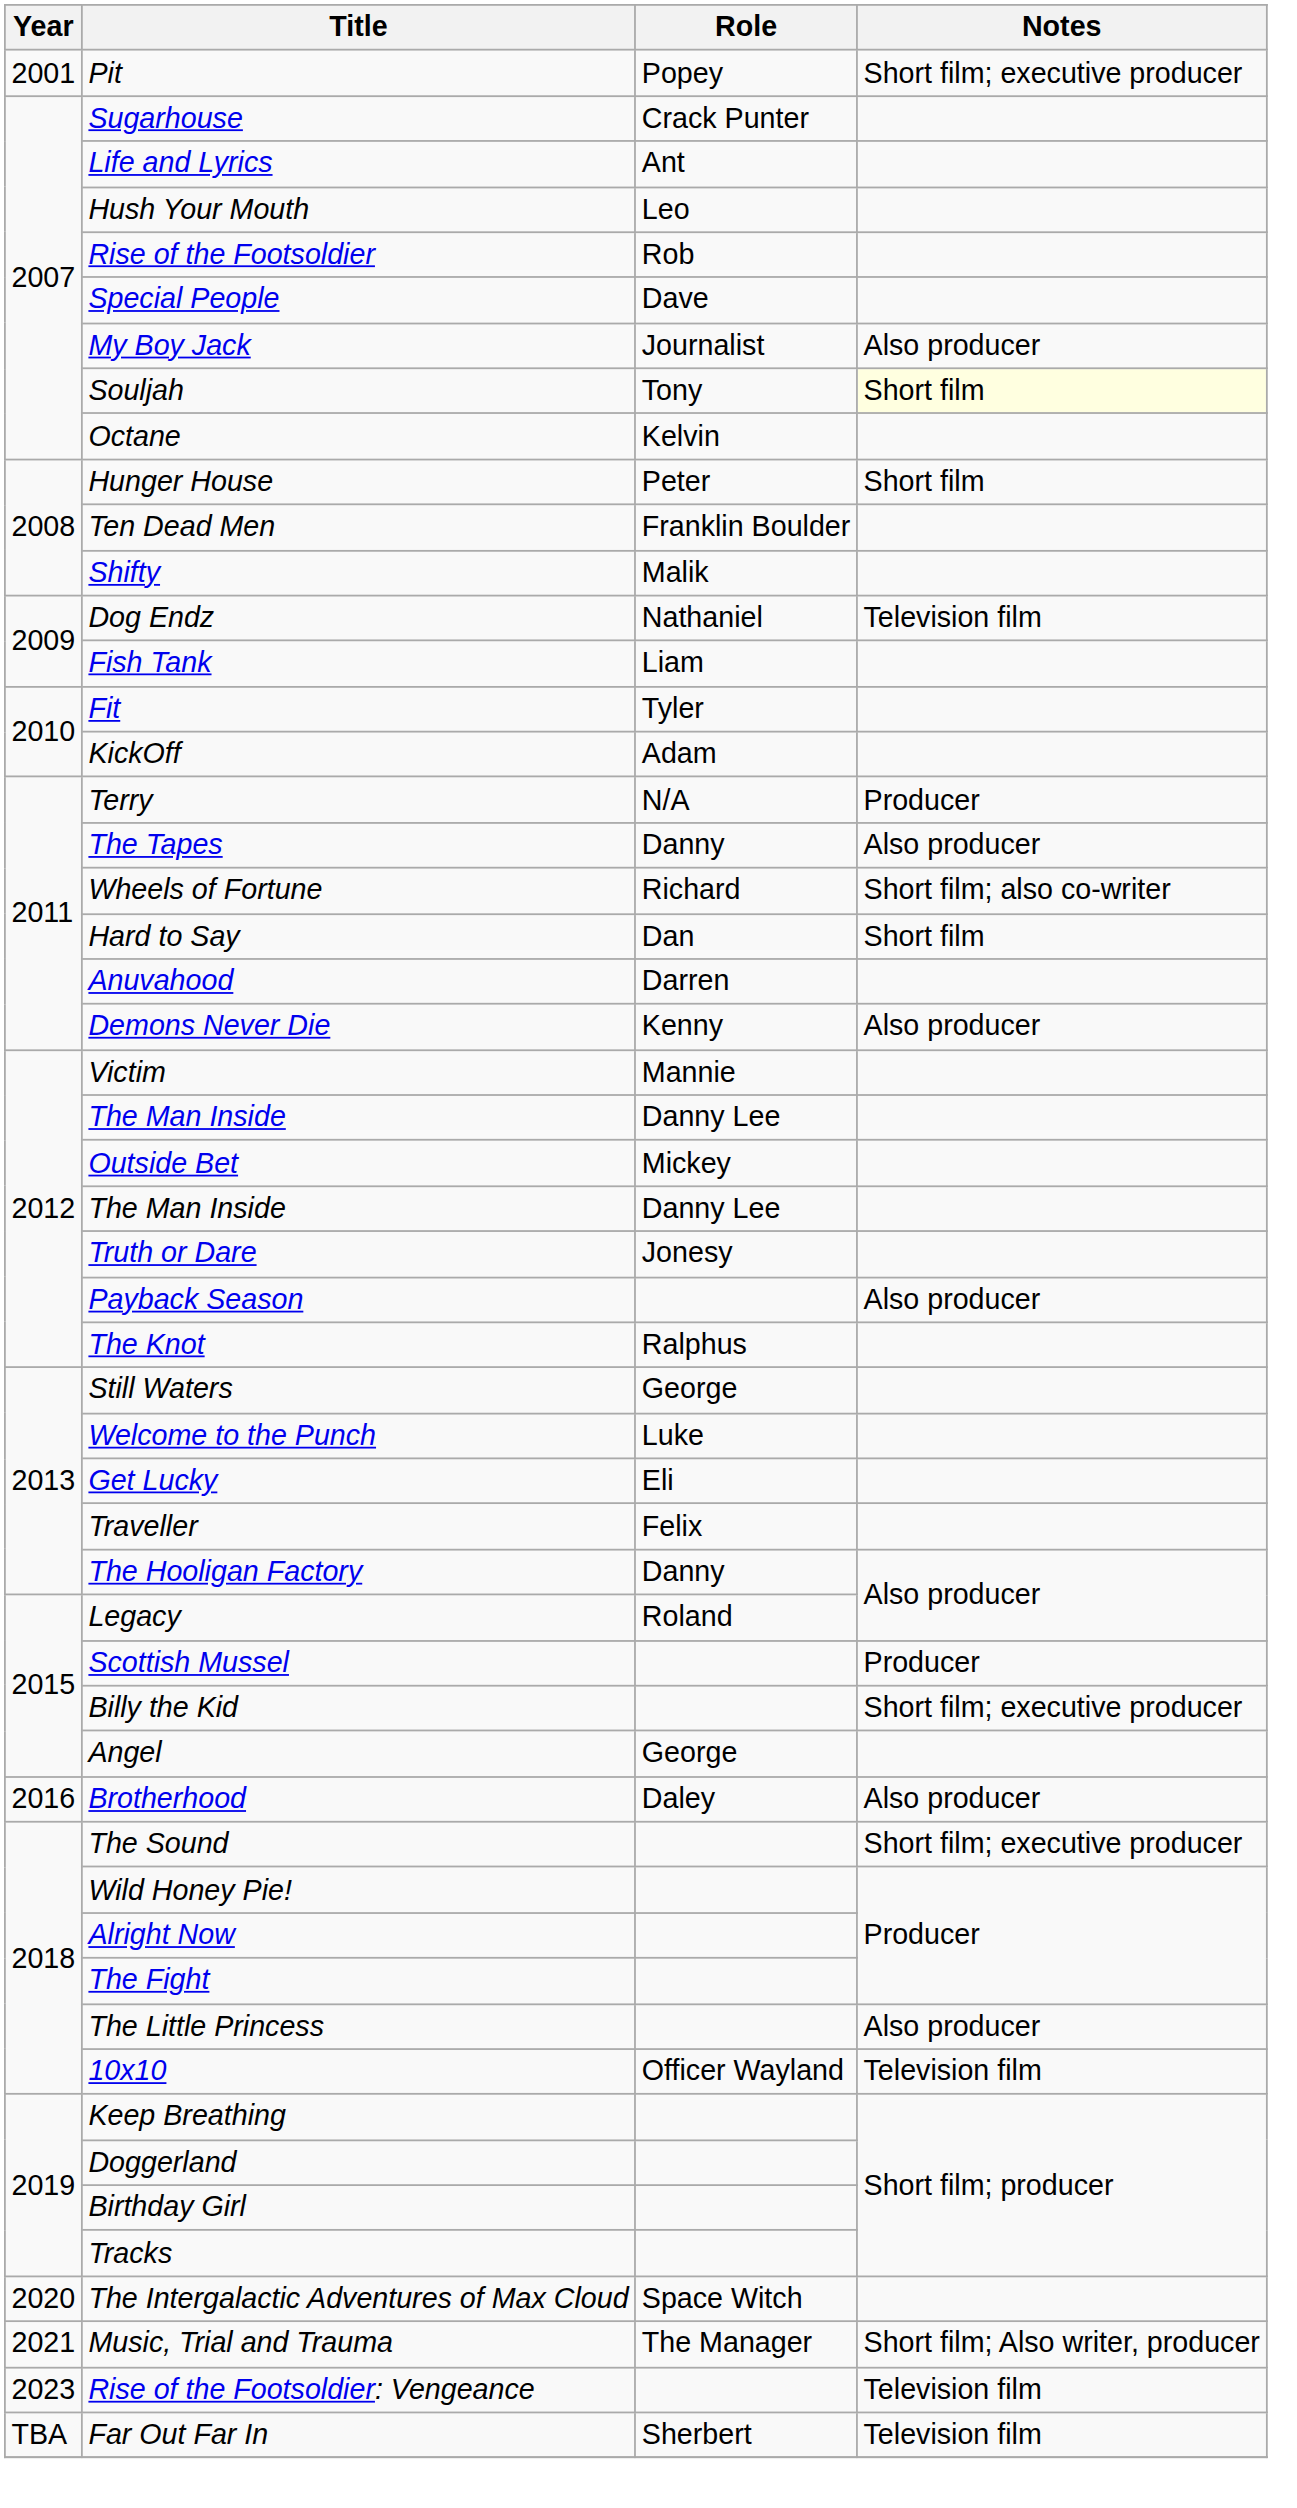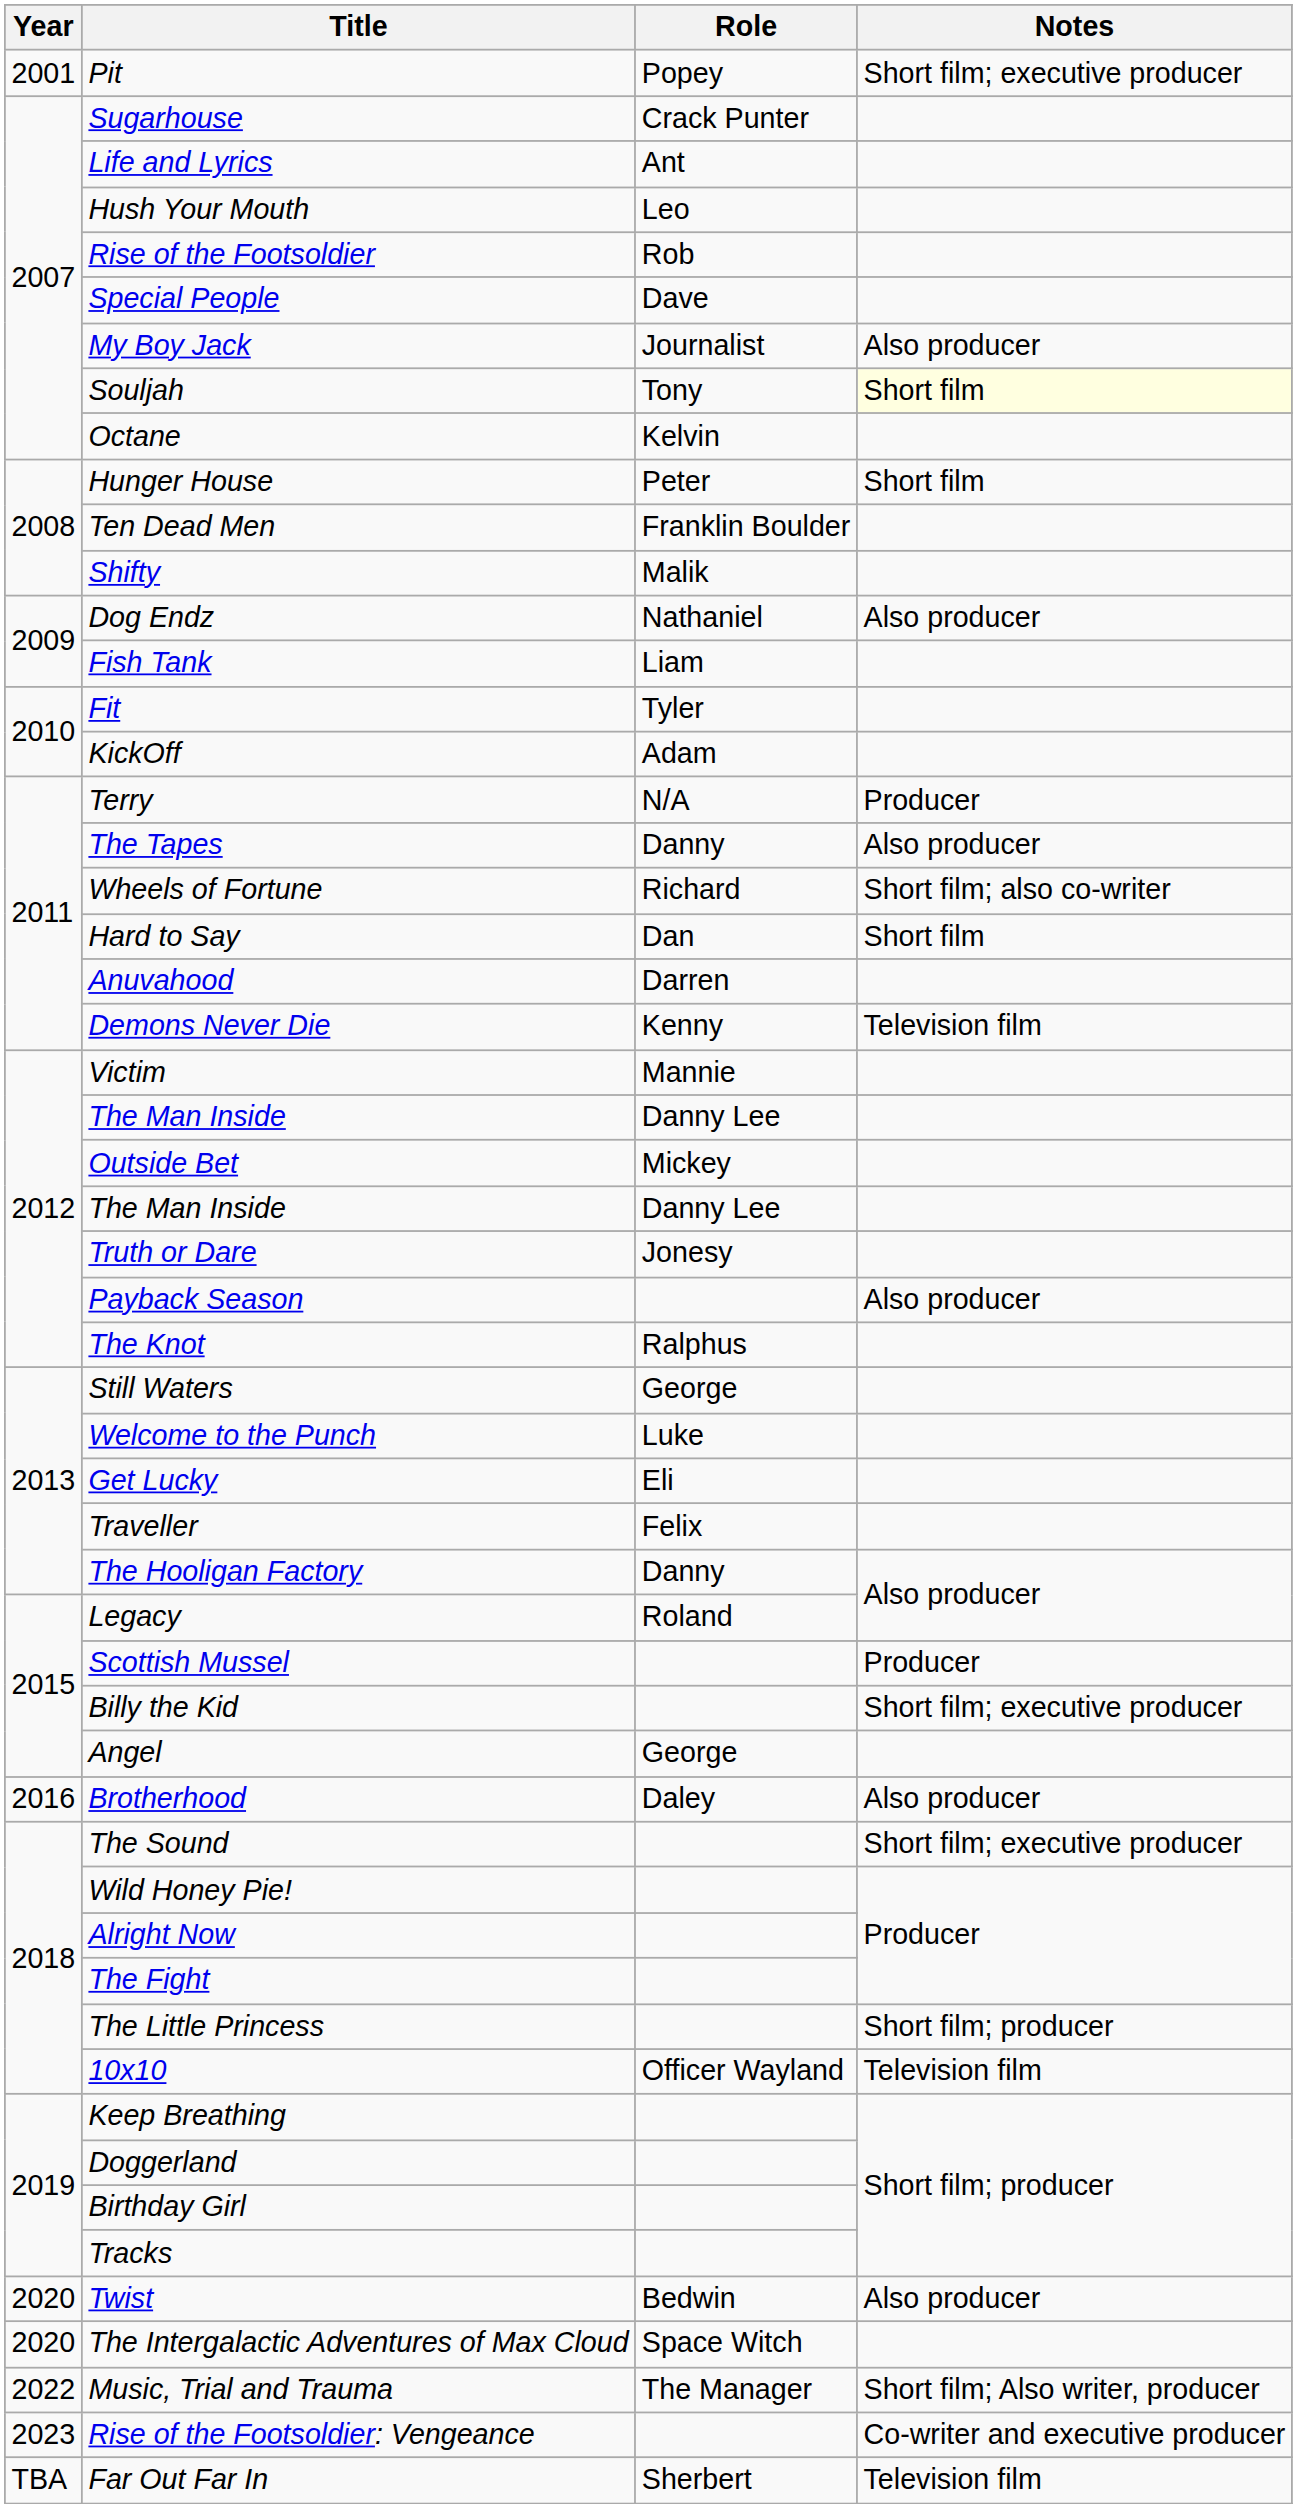 <table class="wikitable sortable">
 <tr>
 <th>Year</th>
 <th>Title</th>
 <th>Role</th>
 <th>Notes</th>
 </tr>
 <tr>
 <td>2001</td>
 <td><em>Pit</em></td>
 <td>Popey</td>
 <td>Short film; executive producer</td>
 </tr>
 <tr>
 <td rowspan="8">2007</td>
 <td><em><a href='#'>Sugarhouse</a></em></td>
 <td>Crack Punter</td>
 <td></td>
 </tr>
 <tr>
 <td><em><a href='#'>Life and Lyrics</a></em></td>
 <td>Ant</td>
 <td></td>
 </tr>
 <tr>
 <td><em>Hush Your Mouth</em></td>
 <td>Leo</td>
 <td></td>
 </tr>
 <tr>
 <td><em><a href='#'>Rise of the Footsoldier</a></em></td>
 <td>Rob</td>
 <td></td>
 </tr>
 <tr>
 <td><em><a href='#'>Special People</a></em></td>
 <td>Dave</td>
 <td></td>
 </tr>
 <tr>
 <td><em><a href='#'>My Boy Jack</a></em></td>
 <td>Journalist</td>
 <td>Also producer</td>
 </tr>
 <tr>
 <td><em>Souljah</em></td>
 <td>Tony</td>
 <td style="background: lightyellow;">Short film</td>
 </tr>
 <tr>
 <td><em>Octane</em></td>
 <td>Kelvin</td>
 <td></td>
 </tr>
 <tr>
 <td rowspan="3">2008</td>
 <td><em>Hunger House</em></td>
 <td>Peter</td>
 <td>Short film</td>
 </tr>
 <tr>
 <td><em>Ten Dead Men</em></td>
 <td>Franklin Boulder</td>
 <td></td>
 </tr>
 <tr>
 <td><em><a href='#'>Shifty</a></em></td>
 <td>Malik</td>
 <td></td>
 </tr>
 <tr>
 <td rowspan="2">2009</td>
 <td><em>Dog Endz</em></td>
 <td>Nathaniel</td>
-<td>Television film</td>
+<td>Also producer</td>
 </tr>
 <tr>
 <td><em><a href='#'>Fish Tank</a></em></td>
 <td>Liam</td>
 <td></td>
 </tr>
 <tr>
 <td rowspan="2">2010</td>
 <td><em><a href='#'>Fit</a></em></td>
 <td>Tyler</td>
 <td></td>
 </tr>
 <tr>
 <td><em>KickOff</em></td>
 <td>Adam</td>
 <td></td>
 </tr>
 <tr>
 <td rowspan="6">2011</td>
 <td><em>Terry</em></td>
 <td>N/A</td>
 <td>Producer</td>
 </tr>
 <tr>
 <td><em><a href='#'>The Tapes</a></em></td>
 <td>Danny</td>
 <td>Also producer</td>
 </tr>
 <tr>
 <td><em>Wheels of Fortune</em></td>
 <td>Richard</td>
 <td>Short film; also co-writer</td>
 </tr>
 <tr>
 <td><em>Hard to Say</em></td>
 <td>Dan</td>
 <td>Short film</td>
 </tr>
 <tr>
 <td><em><a href='#'>Anuvahood</a></em></td>
 <td>Darren</td>
 <td></td>
 </tr>
 <tr>
 <td><em><a href='#'>Demons Never Die</a></em></td>
 <td>Kenny</td>
-<td>Also producer</td>
+<td>Television film</td>
 </tr>
 <tr>
 <td rowspan="7">2012</td>
 <td><em>Victim</em></td>
 <td>Mannie</td>
 <td></td>
 </tr>
 <tr>
 <td><em><a href='#'>The Man Inside</a></em></td>
 <td>Danny Lee</td>
 <td></td>
 </tr>
 <tr>
 <td><em><a href='#'>Outside Bet</a></em></td>
 <td>Mickey</td>
 <td></td>
 </tr>
 <tr>
 <td><em>The Man Inside</em></td>
 <td>Danny Lee</td>
 <td></td>
 </tr>
 <tr>
 <td><em><a href='#'>Truth or Dare</a></em></td>
 <td>Jonesy</td>
 <td></td>
 </tr>
 <tr>
 <td><em><a href='#'>Payback Season</a></em></td>
 <td></td>
 <td>Also producer</td>
 </tr>
 <tr>
 <td><em><a href='#'>The Knot</a></em></td>
 <td>Ralphus</td>
 <td></td>
 </tr>
 <tr>
 <td rowspan="5">2013</td>
 <td><em>Still Waters</em></td>
 <td>George</td>
 <td></td>
 </tr>
 <tr>
 <td><em><a href='#'>Welcome to the Punch</a></em></td>
 <td>Luke</td>
 <td></td>
 </tr>
 <tr>
 <td><em><a href='#'>Get Lucky</a></em></td>
 <td>Eli</td>
 <td></td>
 </tr>
 <tr>
 <td><em>Traveller</em></td>
 <td>Felix</td>
 <td></td>
 </tr>
 <tr>
 <td><em><a href='#'>The Hooligan Factory</a></em></td>
 <td>Danny</td>
 <td rowspan="2">Also producer</td>
 </tr>
 <tr>
 <td rowspan="4">2015</td>
 <td><em>Legacy</em></td>
 <td>Roland</td>
 </tr>
 <tr>
 <td><em><a href='#'>Scottish Mussel</a></em></td>
 <td></td>
 <td>Producer</td>
 </tr>
 <tr>
 <td><em>Billy the Kid</em></td>
 <td></td>
 <td>Short film; executive producer</td>
 </tr>
 <tr>
 <td><em>Angel</em></td>
 <td>George</td>
 <td></td>
 </tr>
 <tr>
 <td>2016</td>
 <td><em><a href='#'>Brotherhood</a></em></td>
 <td>Daley</td>
 <td>Also producer</td>
 </tr>
 <tr>
 <td rowspan="6">2018</td>
 <td><em>The Sound</em></td>
 <td></td>
 <td>Short film; executive producer</td>
 </tr>
 <tr>
 <td><em>Wild Honey Pie!</em></td>
 <td></td>
 <td rowspan="3">Producer</td>
 </tr>
 <tr>
 <td><em><a href='#'>Alright Now</a></em></td>
 <td></td>
 </tr>
 <tr>
 <td><em><a href='#'>The Fight</a></em></td>
 <td></td>
 </tr>
 <tr>
 <td><em>The Little Princess</em></td>
 <td></td>
-<td>Also producer</td>
+<td>Short film; producer</td>
 </tr>
 <tr>
 <td><em><a href='#'>10x10</a></em></td>
 <td>Officer Wayland</td>
 <td>Television film</td>
 </tr>
 <tr>
 <td rowspan="4">2019</td>
 <td><em>Keep Breathing</em></td>
 <td></td>
 <td rowspan="4">Short film; producer</td>
 </tr>
 <tr>
 <td><em>Doggerland</em></td>
 <td></td>
 </tr>
 <tr>
 <td><em>Birthday Girl</em></td>
 <td></td>
 </tr>
 <tr>
 <td><em>Tracks</em></td>
 <td></td>
 </tr>
 <tr>
 <td>2020</td>
+<td><em><a href='#'>Twist</a></em></td>
+<td>Bedwin</td>
+<td>Also producer</td>
+</tr>
+<tr>
+<td>2020</td>
 <td><em>The Intergalactic Adventures of Max Cloud</em></td>
 <td>Space Witch</td>
 <td></td>
 </tr>
 <tr>
-<td>2021</td>
+<td>2022</td>
 <td><em>Music, Trial and Trauma</em></td>
 <td>The Manager</td>
 <td>Short film; Also writer, producer</td>
 </tr>
 <tr>
 <td>2023</td>
 <td><em><a href='#'>Rise of the Footsoldier</a>: Vengeance</em></td>
 <td></td>
-<td>Television film</td>
+<td>Co-writer and executive producer</td>
 </tr>
 <tr>
 <td>TBA</td>
 <td><em>Far Out Far In</em></td>
 <td>Sherbert</td>
 <td>Television film</td>
 </tr>
 <tr>
 </tr>
 </table>
